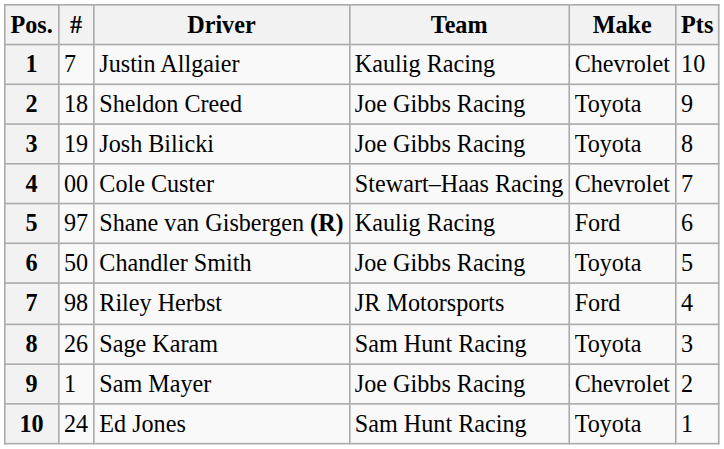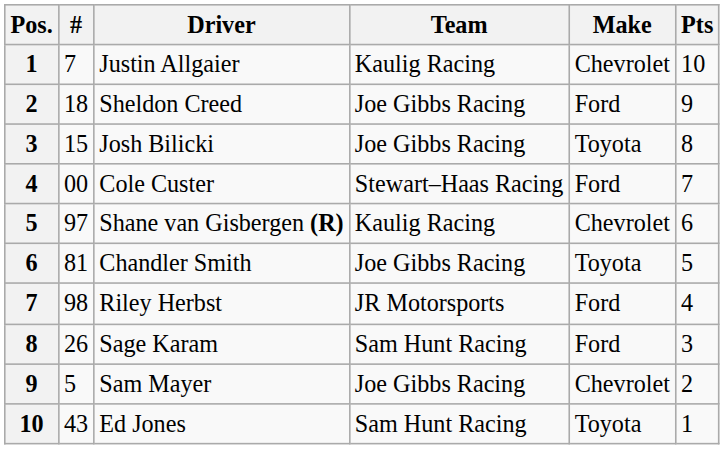 <table class="wikitable" style="font-size:95%">
 <tr>
 <th>Pos.</th>
 <th>#</th>
 <th>Driver</th>
 <th>Team</th>
 <th>Make</th>
 <th>Pts</th>
 </tr>
 <tr>
 <th>1</th>
 <td>7</td>
 <td>Justin Allgaier</td>
 <td>Kaulig Racing</td>
 <td>Chevrolet</td>
 <td>10</td>
 </tr>
 <tr>
 <th>2</th>
 <td>18</td>
 <td>Sheldon Creed</td>
 <td>Joe Gibbs Racing</td>
-<td>Toyota</td>
+<td>Ford</td>
 <td>9</td>
 </tr>
 <tr>
 <th>3</th>
-<td>19</td>
+<td>15</td>
 <td>Josh Bilicki</td>
 <td>Joe Gibbs Racing</td>
 <td>Toyota</td>
 <td>8</td>
 </tr>
 <tr>
 <th>4</th>
 <td>00</td>
 <td>Cole Custer</td>
 <td>Stewart–Haas Racing</td>
-<td>Chevrolet</td>
+<td>Ford</td>
 <td>7</td>
 </tr>
 <tr>
 <th>5</th>
 <td>97</td>
 <td>Shane van Gisbergen <strong>(R)</strong></td>
 <td>Kaulig Racing</td>
-<td>Ford</td>
+<td>Chevrolet</td>
 <td>6</td>
 </tr>
 <tr>
 <th>6</th>
-<td>50</td>
+<td>81</td>
 <td>Chandler Smith</td>
 <td>Joe Gibbs Racing</td>
 <td>Toyota</td>
 <td>5</td>
 </tr>
 <tr>
 <th>7</th>
 <td>98</td>
 <td>Riley Herbst</td>
 <td>JR Motorsports</td>
 <td>Ford</td>
 <td>4</td>
 </tr>
 <tr>
 <th>8</th>
 <td>26</td>
 <td>Sage Karam</td>
 <td>Sam Hunt Racing</td>
-<td>Toyota</td>
+<td>Ford</td>
 <td>3</td>
 </tr>
 <tr>
 <th>9</th>
-<td>1</td>
+<td>5</td>
 <td>Sam Mayer</td>
 <td>Joe Gibbs Racing</td>
 <td>Chevrolet</td>
 <td>2</td>
 </tr>
 <tr>
 <th>10</th>
-<td>24</td>
+<td>43</td>
 <td>Ed Jones</td>
 <td>Sam Hunt Racing</td>
 <td>Toyota</td>
 <td>1</td>
 </tr>
 </table>
